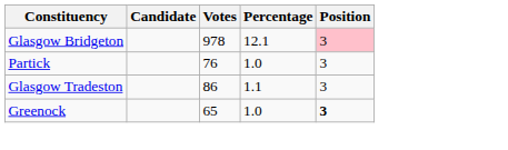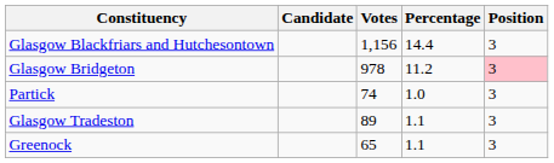 <table class="wikitable sortable">
 <tr>
 <th>Constituency</th>
 <th>Candidate</th>
 <th>Votes</th>
 <th>Percentage</th>
 <th>Position</th>
 </tr>
 <tr>
+<td><a href='#'>Glasgow Blackfriars and Hutchesontown</a></td>
+<td></td>
+<td>1,156</td>
+<td>14.4</td>
+<td>3</td>
+</tr>
+<tr>
 <td><a href='#'>Glasgow Bridgeton</a></td>
 <td></td>
 <td>978</td>
-<td>12.1</td>
+<td>11.2</td>
 <td style="background: pink;">3</td>
 </tr>
 <tr>
 <td><a href='#'>Partick</a></td>
 <td></td>
-<td>76</td>
+<td>74</td>
 <td>1.0</td>
 <td>3</td>
 </tr>
 <tr>
 <td><a href='#'>Glasgow Tradeston</a></td>
 <td></td>
-<td>86</td>
+<td>89</td>
 <td>1.1</td>
 <td>3</td>
 </tr>
 <tr>
 <td><a href='#'>Greenock</a></td>
 <td></td>
 <td>65</td>
-<td>1.0</td>
-<td><strong>3</strong></td>
+<td>1.1</td>
+<td>3</td>
 </tr>
 </table>
